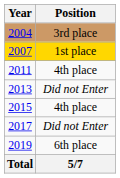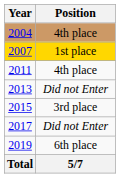 <table class="wikitable" style="text-align: center;">
 <tr>
 <th>Year</th>
 <th width="100">Position</th>
 </tr>
 <tr bgcolor=cc9966>
 <td> <a href='#'>2004</a></td>
-<td>3rd place</td>
+<td>4th place</td>
 </tr>
 <tr bgcolor=gold>
 <td> <a href='#'>2007</a></td>
 <td>1st place</td>
 </tr>
 <tr>
 <td> <a href='#'>2011</a></td>
 <td>4th place</td>
 </tr>
 <tr>
 <td> <a href='#'>2013</a></td>
 <td><em>Did not Enter</em></td>
 </tr>
 <tr>
 <td> <a href='#'>2015</a></td>
-<td>4th place</td>
+<td>3rd place</td>
 </tr>
 <tr>
 <td> <a href='#'>2017</a></td>
 <td><em>Did not Enter</em></td>
 </tr>
 <tr>
 <td> <a href='#'>2019</a></td>
 <td>6th place</td>
 </tr>
 <tr>
 <th>Total</th>
 <th>5/7</th>
 </tr>
 </table>
